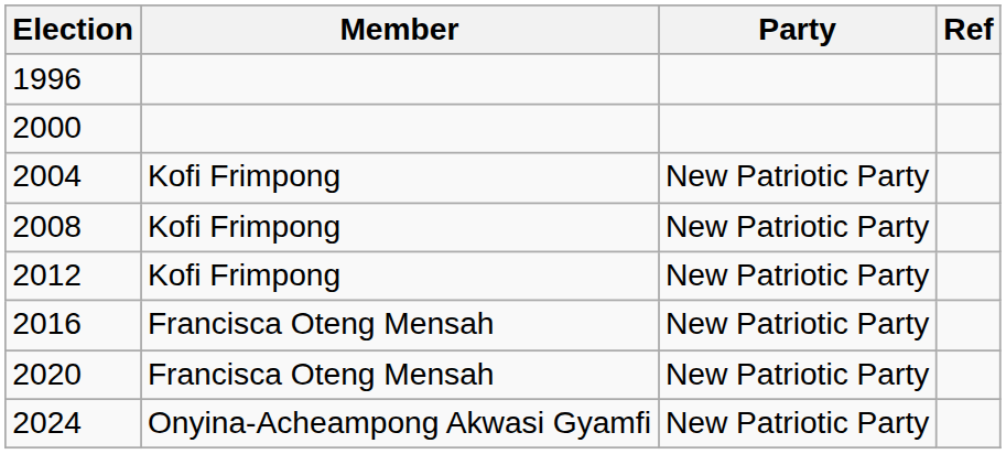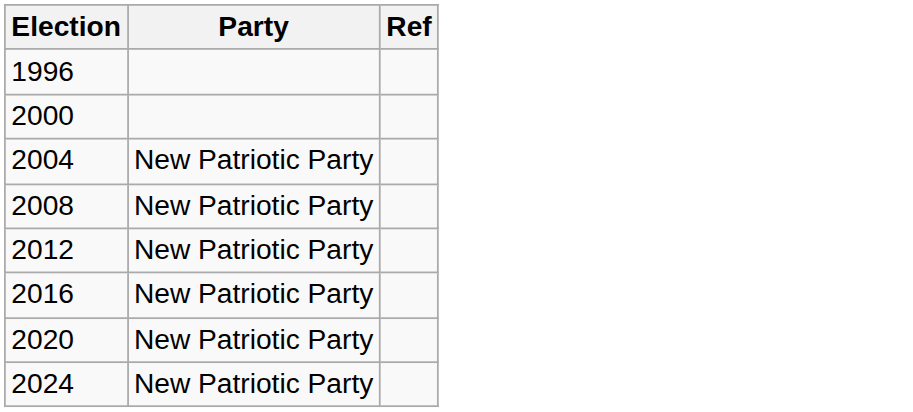 <table class="wikitable">
 <tr>
 <th>Election</th>
-<th>Member</th>
 <th>Party</th>
 <th>Ref</th>
 </tr>
 <tr>
 <td>1996</td>
 <td></td>
 <td></td>
-<td></td>
 </tr>
 <tr>
 <td>2000</td>
 <td></td>
 <td></td>
-<td></td>
 </tr>
 <tr>
 <td>2004</td>
-<td>Kofi Frimpong</td>
 <td>New Patriotic Party</td>
 <td></td>
 </tr>
 <tr>
 <td>2008</td>
-<td>Kofi Frimpong</td>
 <td>New Patriotic Party</td>
 <td></td>
 </tr>
 <tr>
 <td>2012</td>
-<td>Kofi Frimpong</td>
 <td>New Patriotic Party</td>
 <td></td>
 </tr>
 <tr>
 <td>2016</td>
-<td>Francisca Oteng Mensah</td>
 <td>New Patriotic Party</td>
 <td></td>
 </tr>
 <tr>
 <td>2020</td>
-<td>Francisca Oteng Mensah</td>
 <td>New Patriotic Party</td>
 <td></td>
 </tr>
 <tr>
 <td>2024</td>
-<td>Onyina-Acheampong Akwasi Gyamfi</td>
 <td>New Patriotic Party</td>
 <td></td>
 </tr>
 </table>
